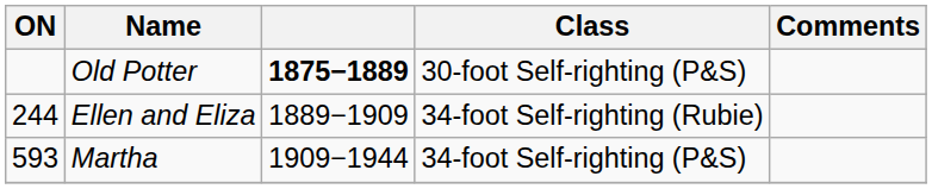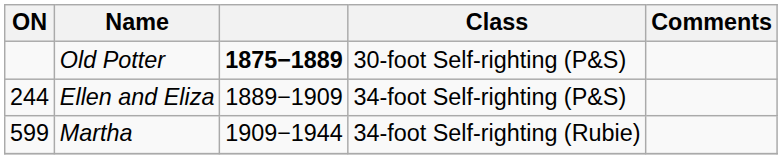 <table class="wikitable">
 <tr>
 <th>ON</th>
 <th>Name</th>
 <th></th>
 <th>Class</th>
 <th>Comments</th>
 </tr>
 <tr>
 <td></td>
 <td><em>Old Potter</em></td>
 <td><strong>1875−1889</strong></td>
 <td>30-foot Self-righting (P&S)</td>
 <td></td>
 </tr>
 <tr>
 <td>244</td>
 <td><em>Ellen and Eliza</em></td>
 <td>1889−1909</td>
-<td>34-foot Self-righting (Rubie)</td>
+<td>34-foot Self-righting (P&S)</td>
 <td></td>
 </tr>
 <tr>
-<td>593</td>
+<td>599</td>
 <td><em>Martha</em></td>
 <td>1909−1944</td>
-<td>34-foot Self-righting (P&S)</td>
+<td>34-foot Self-righting (Rubie)</td>
 <td></td>
 </tr>
 <tr>
 </tr>
 </table>
